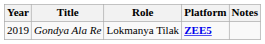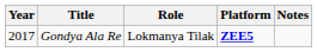 <table class="wikitable">
 <tr>
 <th>Year</th>
 <th>Title</th>
 <th>Role</th>
 <th>Platform</th>
 <th>Notes</th>
 </tr>
 <tr>
-<td>2019</td>
+<td>2017</td>
 <td><em>Gondya Ala Re</em></td>
 <td>Lokmanya Tilak</td>
 <td><strong><a href='#'>ZEE5</a></strong></td>
 <td></td>
 </tr>
 </table>
